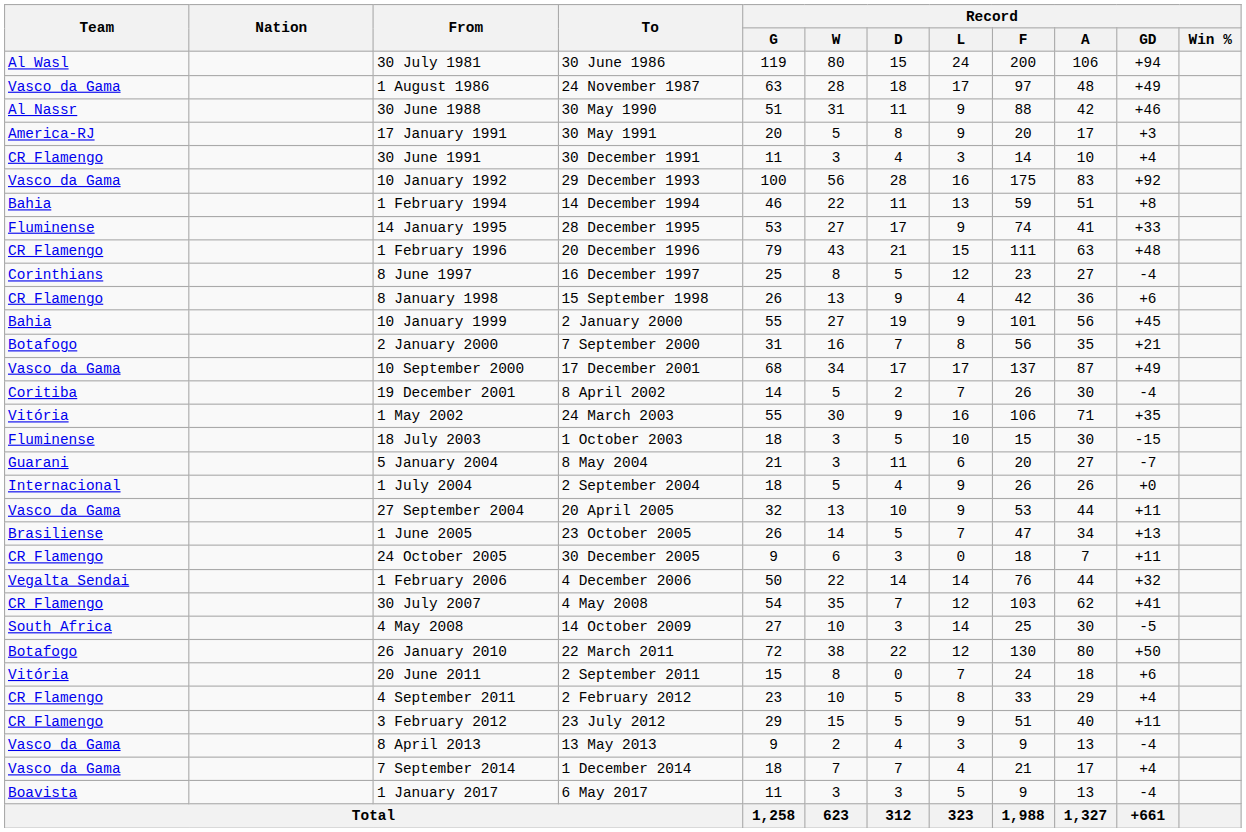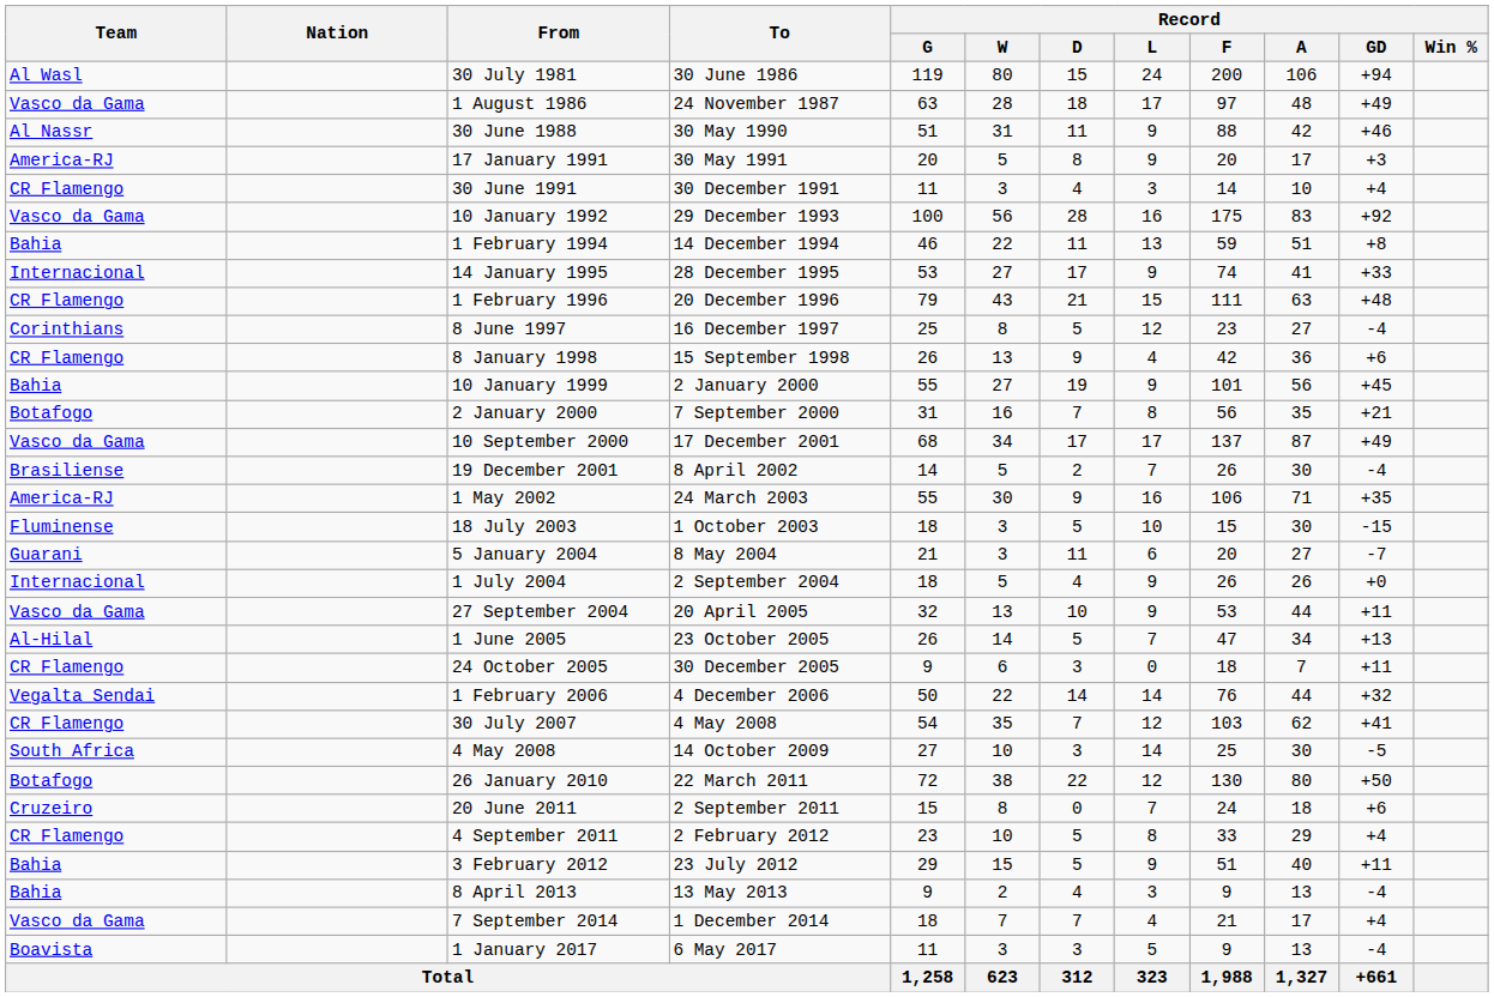 <table class="wikitable" style="text-align: center">
 <tr>
 <th rowspan=2 width=160>Team</th>
 <th rowspan=2 width=160>Nation</th>
 <th rowspan=2 width=160>From</th>
 <th rowspan=2 width=160>To</th>
 <th colspan=8>Record</th>
 </tr>
 <tr>
 <th width=50>G</th>
 <th width=50>W</th>
 <th width=50>D</th>
 <th width=50>L</th>
 <th width=50>F</th>
 <th width=50>A</th>
 <th width=50>GD</th>
 <th width=50>Win %</th>
 </tr>
 <tr>
 <td align="left"><a href='#'>Al Wasl</a></td>
 <td align="left"></td>
 <td align=left>30 July 1981</td>
 <td align=left>30 June 1986</td>
 <td>119</td>
 <td>80</td>
 <td>15</td>
 <td>24</td>
 <td>200</td>
 <td>106</td>
 <td>+94</td>
 <td></td>
 </tr>
 <tr>
 <td align="left"><a href='#'>Vasco da Gama</a></td>
 <td align="left"></td>
 <td align=left>1 August 1986</td>
 <td align=left>24 November 1987</td>
 <td>63</td>
 <td>28</td>
 <td>18</td>
 <td>17</td>
 <td>97</td>
 <td>48</td>
 <td>+49</td>
 <td></td>
 </tr>
 <tr>
 <td align="left"><a href='#'>Al Nassr</a></td>
 <td align="left"></td>
 <td align=left>30 June 1988</td>
 <td align=left>30 May 1990</td>
 <td>51</td>
 <td>31</td>
 <td>11</td>
 <td>9</td>
 <td>88</td>
 <td>42</td>
 <td>+46</td>
 <td></td>
 </tr>
 <tr>
 <td align="left"><a href='#'>America-RJ</a></td>
 <td align="left"></td>
 <td align=left>17 January 1991</td>
 <td align=left>30 May 1991</td>
 <td>20</td>
 <td>5</td>
 <td>8</td>
 <td>9</td>
 <td>20</td>
 <td>17</td>
 <td>+3</td>
 <td></td>
 </tr>
 <tr>
 <td align="left"><a href='#'>CR Flamengo</a></td>
 <td align="left"></td>
 <td align=left>30 June 1991</td>
 <td align=left>30 December 1991</td>
 <td>11</td>
 <td>3</td>
 <td>4</td>
 <td>3</td>
 <td>14</td>
 <td>10</td>
 <td>+4</td>
 <td></td>
 </tr>
 <tr>
 <td align="left"><a href='#'>Vasco da Gama</a></td>
 <td align="left"></td>
 <td align=left>10 January 1992</td>
 <td align=left>29 December 1993</td>
 <td>100</td>
 <td>56</td>
 <td>28</td>
 <td>16</td>
 <td>175</td>
 <td>83</td>
 <td>+92</td>
 <td></td>
 </tr>
 <tr>
 <td align="left"><a href='#'>Bahia</a></td>
 <td align="left"></td>
 <td align=left>1 February 1994</td>
 <td align=left>14 December 1994</td>
 <td>46</td>
 <td>22</td>
 <td>11</td>
 <td>13</td>
 <td>59</td>
 <td>51</td>
 <td>+8</td>
 <td></td>
 </tr>
 <tr>
-<td align="left"><a href='#'>Fluminense</a></td>
+<td align="left"><a href='#'>Internacional</a></td>
 <td align="left"></td>
 <td align=left>14 January 1995</td>
 <td align=left>28 December 1995</td>
 <td>53</td>
 <td>27</td>
 <td>17</td>
 <td>9</td>
 <td>74</td>
 <td>41</td>
 <td>+33</td>
 <td></td>
 </tr>
 <tr>
 <td align="left"><a href='#'>CR Flamengo</a></td>
 <td align="left"></td>
 <td align=left>1 February 1996</td>
 <td align=left>20 December 1996</td>
 <td>79</td>
 <td>43</td>
 <td>21</td>
 <td>15</td>
 <td>111</td>
 <td>63</td>
 <td>+48</td>
 <td></td>
 </tr>
 <tr>
 <td align="left"><a href='#'>Corinthians</a></td>
 <td align="left"></td>
 <td align=left>8 June 1997</td>
 <td align=left>16 December 1997</td>
 <td>25</td>
 <td>8</td>
 <td>5</td>
 <td>12</td>
 <td>23</td>
 <td>27</td>
 <td>-4</td>
 <td></td>
 </tr>
 <tr>
 <td align="left"><a href='#'>CR Flamengo</a></td>
 <td align="left"></td>
 <td align=left>8 January 1998</td>
 <td align=left>15 September 1998</td>
 <td>26</td>
 <td>13</td>
 <td>9</td>
 <td>4</td>
 <td>42</td>
 <td>36</td>
 <td>+6</td>
 <td></td>
 </tr>
 <tr>
 <td align="left"><a href='#'>Bahia</a></td>
 <td align="left"></td>
 <td align=left>10 January 1999</td>
 <td align=left>2 January 2000</td>
 <td>55</td>
 <td>27</td>
 <td>19</td>
 <td>9</td>
 <td>101</td>
 <td>56</td>
 <td>+45</td>
 <td></td>
 </tr>
 <tr>
 <td align="left"><a href='#'>Botafogo</a></td>
 <td align="left"></td>
 <td align=left>2 January 2000</td>
 <td align=left>7 September 2000</td>
 <td>31</td>
 <td>16</td>
 <td>7</td>
 <td>8</td>
 <td>56</td>
 <td>35</td>
 <td>+21</td>
 <td></td>
 </tr>
 <tr>
 <td align="left"><a href='#'>Vasco da Gama</a></td>
 <td align="left"></td>
 <td align=left>10 September 2000</td>
 <td align=left>17 December 2001</td>
 <td>68</td>
 <td>34</td>
 <td>17</td>
 <td>17</td>
 <td>137</td>
 <td>87</td>
 <td>+49</td>
 <td></td>
 </tr>
 <tr>
-<td align="left"><a href='#'>Coritiba</a></td>
+<td align="left"><a href='#'>Brasiliense</a></td>
 <td align="left"></td>
 <td align=left>19 December 2001</td>
 <td align=left>8 April 2002</td>
 <td>14</td>
 <td>5</td>
 <td>2</td>
 <td>7</td>
 <td>26</td>
 <td>30</td>
 <td>-4</td>
 <td></td>
 </tr>
 <tr>
-<td align="left"><a href='#'>Vitória</a></td>
+<td align="left"><a href='#'>America-RJ</a></td>
 <td align="left"></td>
 <td align=left>1 May 2002</td>
 <td align=left>24 March 2003</td>
 <td>55</td>
 <td>30</td>
 <td>9</td>
 <td>16</td>
 <td>106</td>
 <td>71</td>
 <td>+35</td>
 <td></td>
 </tr>
 <tr>
 <td align="left"><a href='#'>Fluminense</a></td>
 <td align="left"></td>
 <td align=left>18 July 2003</td>
 <td align=left>1 October 2003</td>
 <td>18</td>
 <td>3</td>
 <td>5</td>
 <td>10</td>
 <td>15</td>
 <td>30</td>
 <td>-15</td>
 <td></td>
 </tr>
 <tr>
 <td align="left"><a href='#'>Guarani</a></td>
 <td align="left"></td>
 <td align=left>5 January 2004</td>
 <td align=left>8 May 2004</td>
 <td>21</td>
 <td>3</td>
 <td>11</td>
 <td>6</td>
 <td>20</td>
 <td>27</td>
 <td>-7</td>
 <td></td>
 </tr>
 <tr>
 <td align="left"><a href='#'>Internacional</a></td>
 <td align="left"></td>
 <td align=left>1 July 2004</td>
 <td align=left>2 September 2004</td>
 <td>18</td>
 <td>5</td>
 <td>4</td>
 <td>9</td>
 <td>26</td>
 <td>26</td>
 <td>+0</td>
 <td></td>
 </tr>
 <tr>
 <td align="left"><a href='#'>Vasco da Gama</a></td>
 <td align="left"></td>
 <td align=left>27 September 2004</td>
 <td align=left>20 April 2005</td>
 <td>32</td>
 <td>13</td>
 <td>10</td>
 <td>9</td>
 <td>53</td>
 <td>44</td>
 <td>+11</td>
 <td></td>
 </tr>
 <tr>
-<td align="left"><a href='#'>Brasiliense</a></td>
+<td align="left"><a href='#'>Al-Hilal</a></td>
 <td align="left"></td>
 <td align=left>1 June 2005</td>
 <td align=left>23 October 2005</td>
 <td>26</td>
 <td>14</td>
 <td>5</td>
 <td>7</td>
 <td>47</td>
 <td>34</td>
 <td>+13</td>
 <td></td>
 </tr>
 <tr>
 <td align="left"><a href='#'>CR Flamengo</a></td>
 <td align="left"></td>
 <td align=left>24 October 2005</td>
 <td align=left>30 December 2005</td>
 <td>9</td>
 <td>6</td>
 <td>3</td>
 <td>0</td>
 <td>18</td>
 <td>7</td>
 <td>+11</td>
 <td></td>
 </tr>
 <tr>
 <td align="left"><a href='#'>Vegalta Sendai</a></td>
 <td align="left"></td>
 <td align=left>1 February 2006</td>
 <td align=left>4 December 2006</td>
 <td>50</td>
 <td>22</td>
 <td>14</td>
 <td>14</td>
 <td>76</td>
 <td>44</td>
 <td>+32</td>
 <td></td>
 </tr>
 <tr>
 <td align="left"><a href='#'>CR Flamengo</a></td>
 <td align="left"></td>
 <td align=left>30 July 2007</td>
 <td align=left>4 May 2008</td>
 <td>54</td>
 <td>35</td>
 <td>7</td>
 <td>12</td>
 <td>103</td>
 <td>62</td>
 <td>+41</td>
 <td></td>
 </tr>
 <tr>
 <td align="left"><a href='#'>South Africa</a></td>
 <td align="left"></td>
 <td align=left>4 May 2008</td>
 <td align=left>14 October 2009</td>
 <td>27</td>
 <td>10</td>
 <td>3</td>
 <td>14</td>
 <td>25</td>
 <td>30</td>
 <td>-5</td>
 <td></td>
 </tr>
 <tr>
 <td align="left"><a href='#'>Botafogo</a></td>
 <td align="left"></td>
 <td align=left>26 January 2010</td>
 <td align=left>22 March 2011</td>
 <td>72</td>
 <td>38</td>
 <td>22</td>
 <td>12</td>
 <td>130</td>
 <td>80</td>
 <td>+50</td>
 <td></td>
 </tr>
 <tr>
-<td align="left"><a href='#'>Vitória</a></td>
+<td align="left"><a href='#'>Cruzeiro</a></td>
 <td align="left"></td>
 <td align=left>20 June 2011</td>
 <td align=left>2 September 2011</td>
 <td>15</td>
 <td>8</td>
 <td>0</td>
 <td>7</td>
 <td>24</td>
 <td>18</td>
 <td>+6</td>
 <td></td>
 </tr>
 <tr>
 <td align="left"><a href='#'>CR Flamengo</a></td>
 <td align="left"></td>
 <td align=left>4 September 2011</td>
 <td align=left>2 February 2012</td>
 <td>23</td>
 <td>10</td>
 <td>5</td>
 <td>8</td>
 <td>33</td>
 <td>29</td>
 <td>+4</td>
 <td></td>
 </tr>
 <tr>
-<td align="left"><a href='#'>CR Flamengo</a></td>
+<td align="left"><a href='#'>Bahia</a></td>
 <td align="left"></td>
 <td align=left>3 February 2012</td>
 <td align=left>23 July 2012</td>
 <td>29</td>
 <td>15</td>
 <td>5</td>
 <td>9</td>
 <td>51</td>
 <td>40</td>
 <td>+11</td>
 <td></td>
 </tr>
 <tr>
-<td align="left"><a href='#'>Vasco da Gama</a></td>
+<td align="left"><a href='#'>Bahia</a></td>
 <td align="left"></td>
 <td align=left>8 April 2013</td>
 <td align=left>13 May 2013</td>
 <td>9</td>
 <td>2</td>
 <td>4</td>
 <td>3</td>
 <td>9</td>
 <td>13</td>
 <td>-4</td>
 <td></td>
 </tr>
 <tr>
 <td align="left"><a href='#'>Vasco da Gama</a></td>
 <td align="left"></td>
 <td align=left>7 September 2014</td>
 <td align=left>1 December 2014</td>
 <td>18</td>
 <td>7</td>
 <td>7</td>
 <td>4</td>
 <td>21</td>
 <td>17</td>
 <td>+4</td>
 <td></td>
 </tr>
 <tr>
 <td align="left"><a href='#'>Boavista</a></td>
 <td align="left"></td>
 <td align=left>1 January 2017</td>
 <td align=left>6 May 2017</td>
 <td>11</td>
 <td>3</td>
 <td>3</td>
 <td>5</td>
 <td>9</td>
 <td>13</td>
 <td>-4</td>
 <td></td>
 </tr>
 <tr>
 <th align="center" colspan="4">Total</th>
 <th>1,258</th>
 <th>623</th>
 <th>312</th>
 <th>323</th>
 <th>1,988</th>
 <th>1,327</th>
 <th>+661</th>
 <th></th>
 </tr>
 </table>
